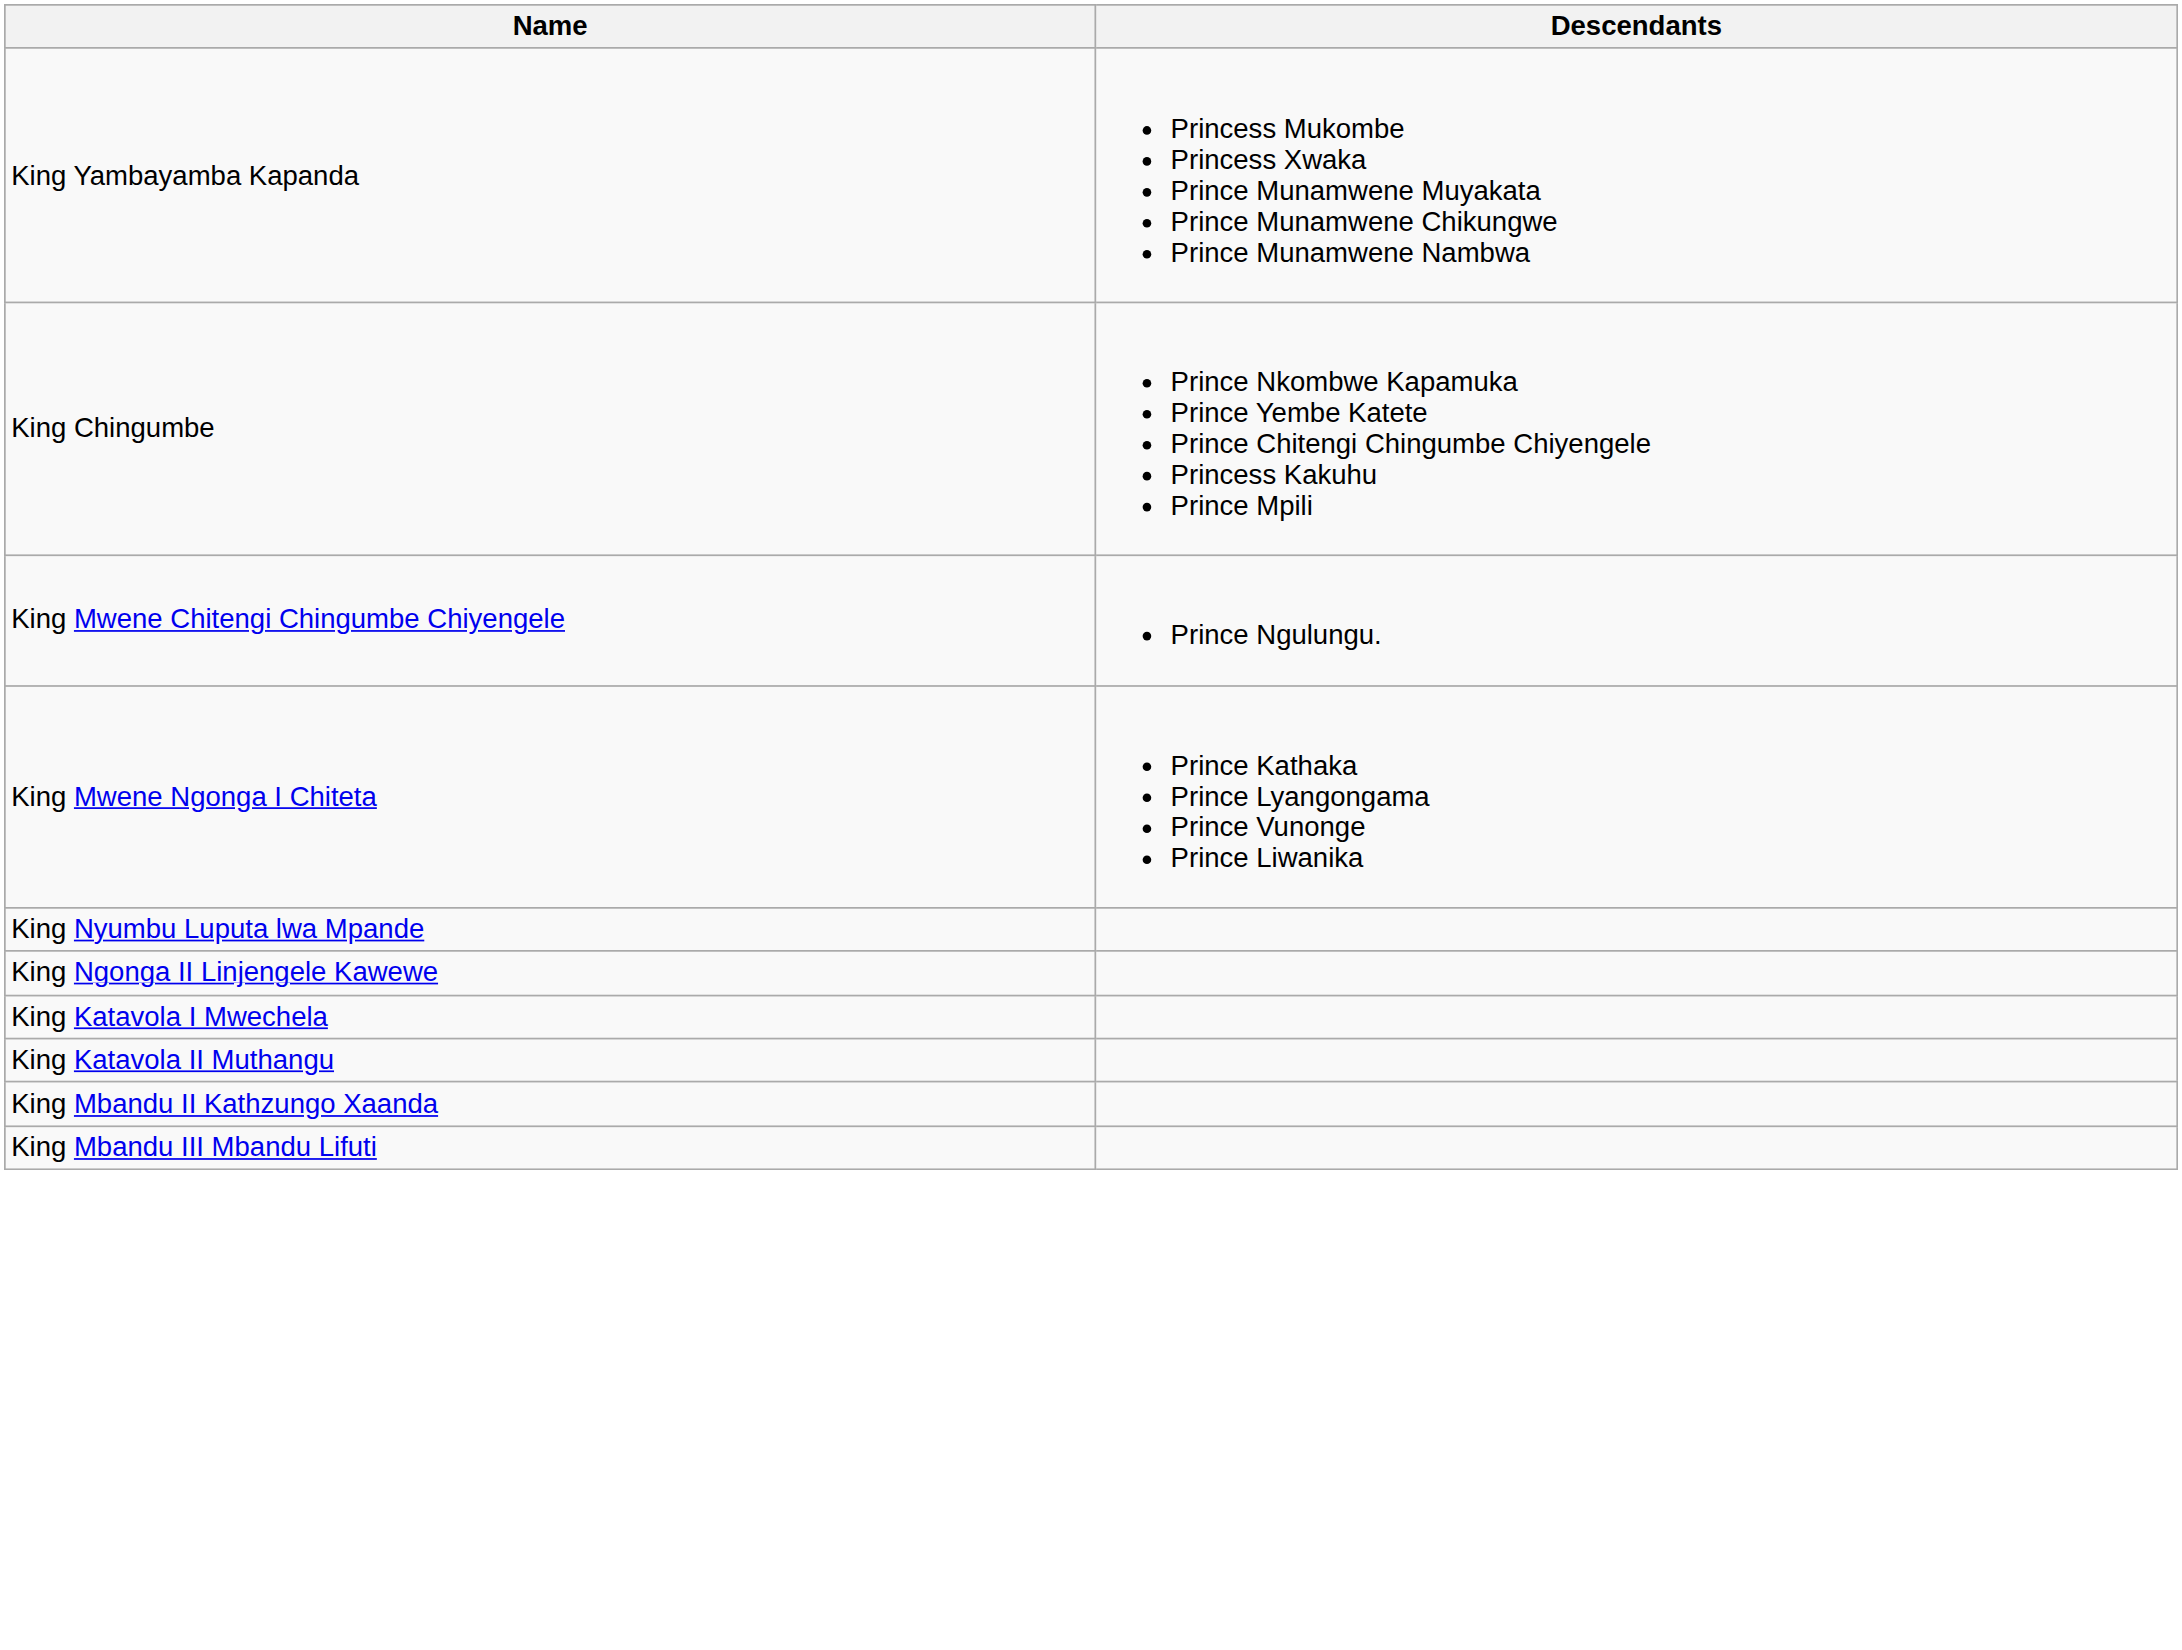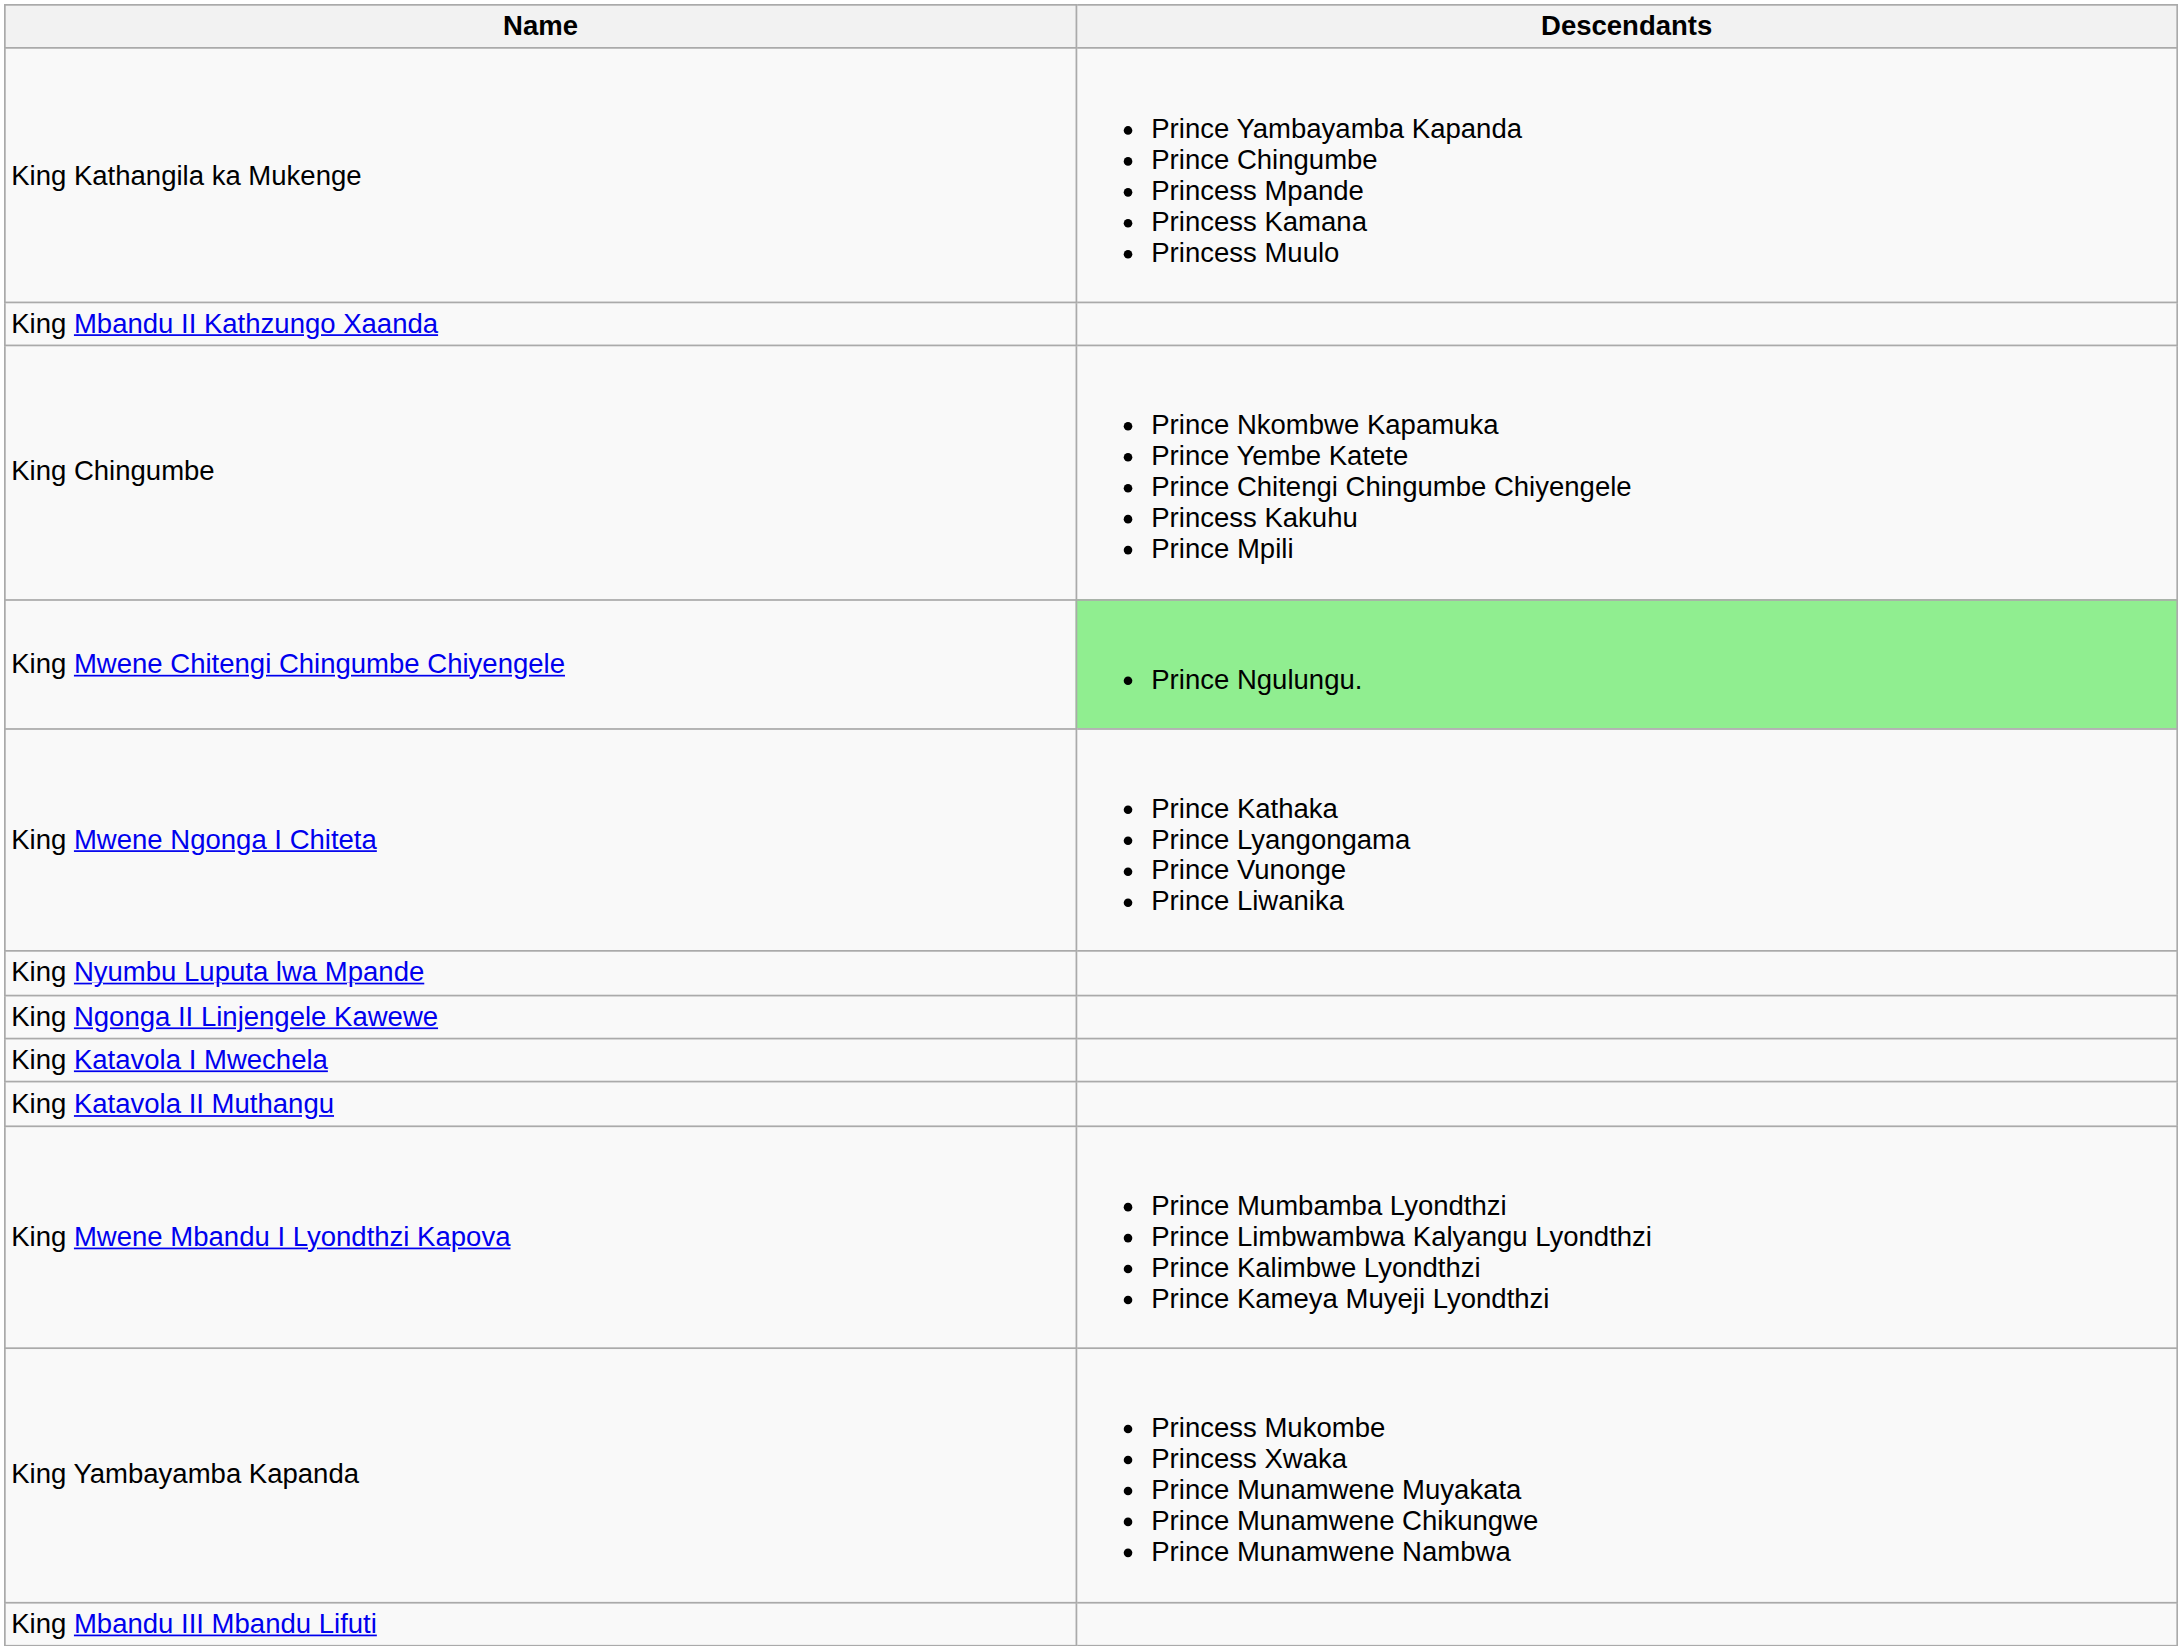 <table class="wikitable" style="width: 100%; font-size: 100%;" cellpadding="2">
 <tr>
 <th scope="col">Name</th>
 <th scope="col">Descendants</th>
 </tr>
 <tr align=left>
-<td>King Yambayamba Kapanda</td>
-<td><br><ul><li>Princess Mukombe</li><li>Princess Xwaka</li><li>Prince Munamwene Muyakata</li><li>Prince Munamwene Chikungwe</li><li>Prince Munamwene Nambwa</li></ul></td>
+<td>King Kathangila ka Mukenge</td>
+<td><br><ul><li>Prince Yambayamba Kapanda</li><li>Prince Chingumbe</li><li>Princess Mpande</li><li>Princess Kamana</li><li>Princess Muulo</li></ul></td>
+</tr>
+<tr align=left>
+<td>King <a href='#'>Mbandu II Kathzungo Xaanda</a></td>
+<td></td>
 </tr>
 <tr align=left>
 <td>King Chingumbe</td>
 <td><br><ul><li>Prince Nkombwe Kapamuka</li><li>Prince Yembe Katete</li><li>Prince Chitengi Chingumbe Chiyengele</li><li>Princess Kakuhu</li><li>Prince Mpili</li></ul></td>
 </tr>
 <tr align=left>
 <td>King <a href='#'>Mwene Chitengi Chingumbe Chiyengele</a></td>
-<td><br><ul><li>Prince Ngulungu.</li></ul></td>
+<td style="background: lightgreen;"><br><ul><li>Prince Ngulungu.</li></ul></td>
 </tr>
 <tr align=left>
 <td>King <a href='#'>Mwene Ngonga I Chiteta</a></td>
 <td><br><ul><li>Prince Kathaka</li><li>Prince Lyangongama</li><li>Prince Vunonge</li><li>Prince Liwanika</li></ul></td>
 </tr>
 <tr align=left>
 <td>King <a href='#'>Nyumbu Luputa lwa Mpande</a></td>
 </tr>
 <tr align=left>
 <td>King <a href='#'>Ngonga II Linjengele Kawewe</a></td>
 <td></td>
 </tr>
 <tr align=left>
 <td>King <a href='#'>Katavola I Mwechela</a></td>
 <td></td>
 </tr>
 <tr align=left>
 <td>King <a href='#'>Katavola II Muthangu</a></td>
 </tr>
 <tr align=left>
-<td>King <a href='#'>Mbandu II Kathzungo Xaanda</a></td>
-<td></td>
+<td>King <a href='#'>Mwene Mbandu I Lyondthzi Kapova</a></td>
+<td><br><ul><li>Prince Mumbamba Lyondthzi</li><li>Prince Limbwambwa Kalyangu Lyondthzi</li><li>Prince Kalimbwe Lyondthzi</li><li>Prince Kameya Muyeji Lyondthzi</li></ul></td>
+</tr>
+<tr align=left>
+<td>King Yambayamba Kapanda</td>
+<td><br><ul><li>Princess Mukombe</li><li>Princess Xwaka</li><li>Prince Munamwene Muyakata</li><li>Prince Munamwene Chikungwe</li><li>Prince Munamwene Nambwa</li></ul></td>
 </tr>
 <tr align=left>
 <td>King <a href='#'>Mbandu III Mbandu Lifuti</a></td>
 <td></td>
 </tr>
 </table>
